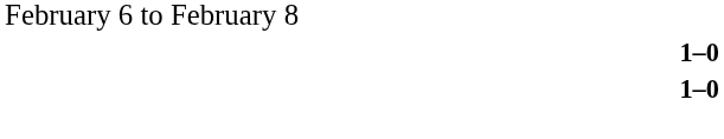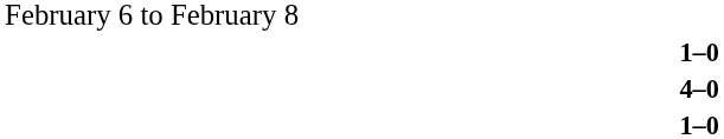 <table style="width:100%;" cellspacing="1">
 <tr>
 <th width=25%></th>
 <th width=2%></th>
 <th width=6%></th>
 <th width=2%></th>
 <th width=25%></th>
 </tr>
 <tr>
 <td>February 6 to February 8</td>
 </tr>
 <tr style=font-size:90%>
 <td align=right><strong></strong></td>
 <td></td>
 <td align=center><strong>1–0</strong></td>
 <td></td>
 <td><strong></strong></td>
 <td></td>
 </tr>
 <tr style=font-size:90%>
 <td align=right><strong></strong></td>
 <td></td>
+<td align=center><strong>4–0</strong></td>
+<td></td>
+<td><strong></strong></td>
+<td></td>
+</tr>
+<tr style=font-size:90%>
+<td align=right><strong></strong></td>
+<td></td>
 <td align=center><strong>1–0</strong></td>
 <td></td>
 <td><strong></strong></td>
 <td></td>
 </tr>
 </table>
